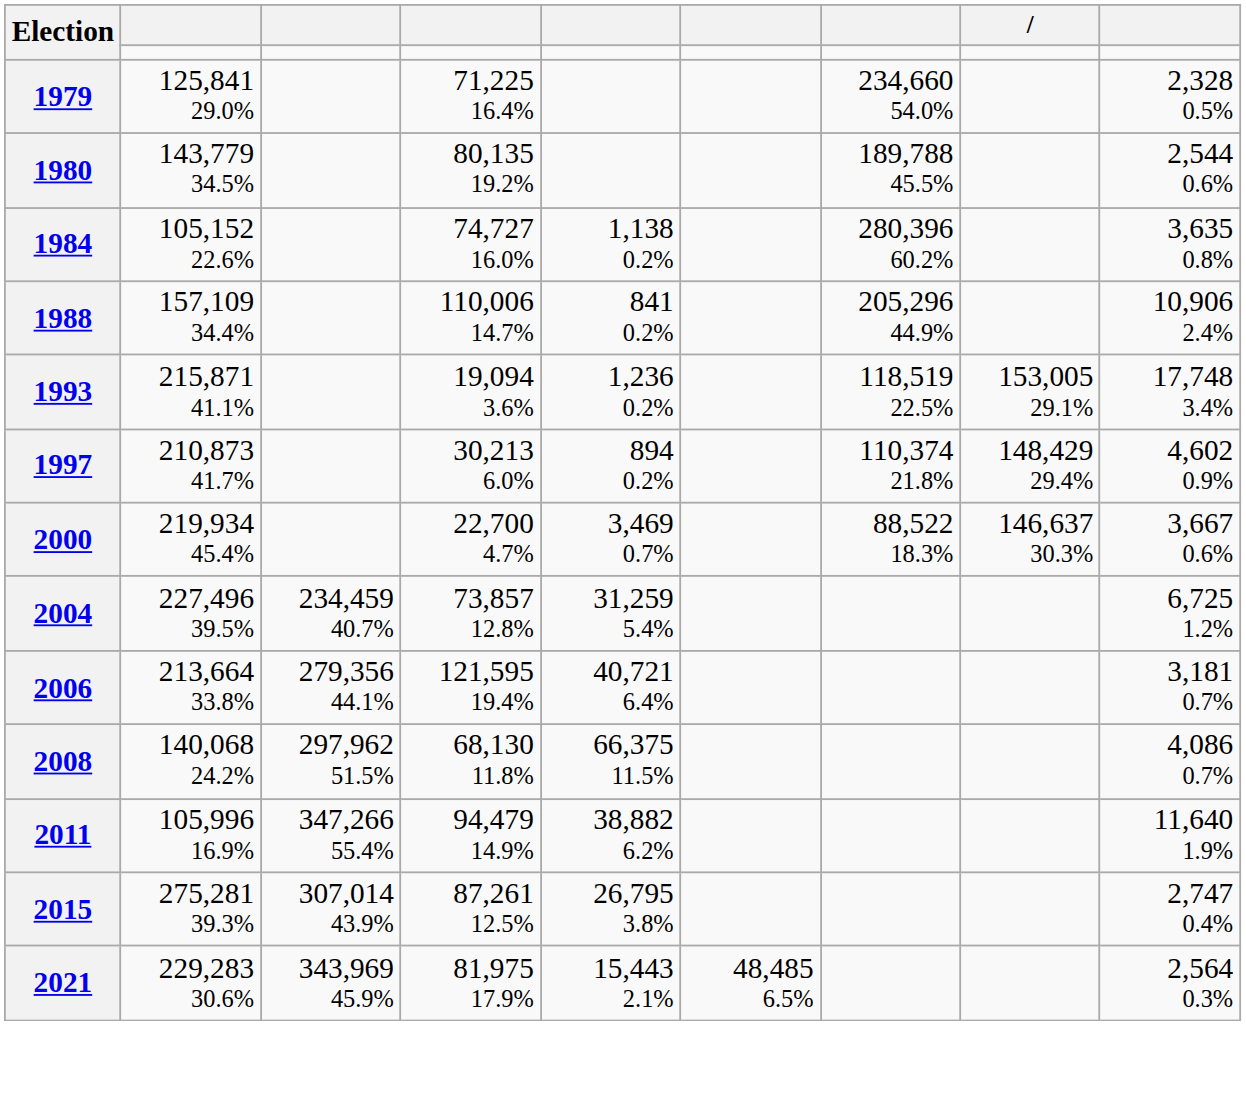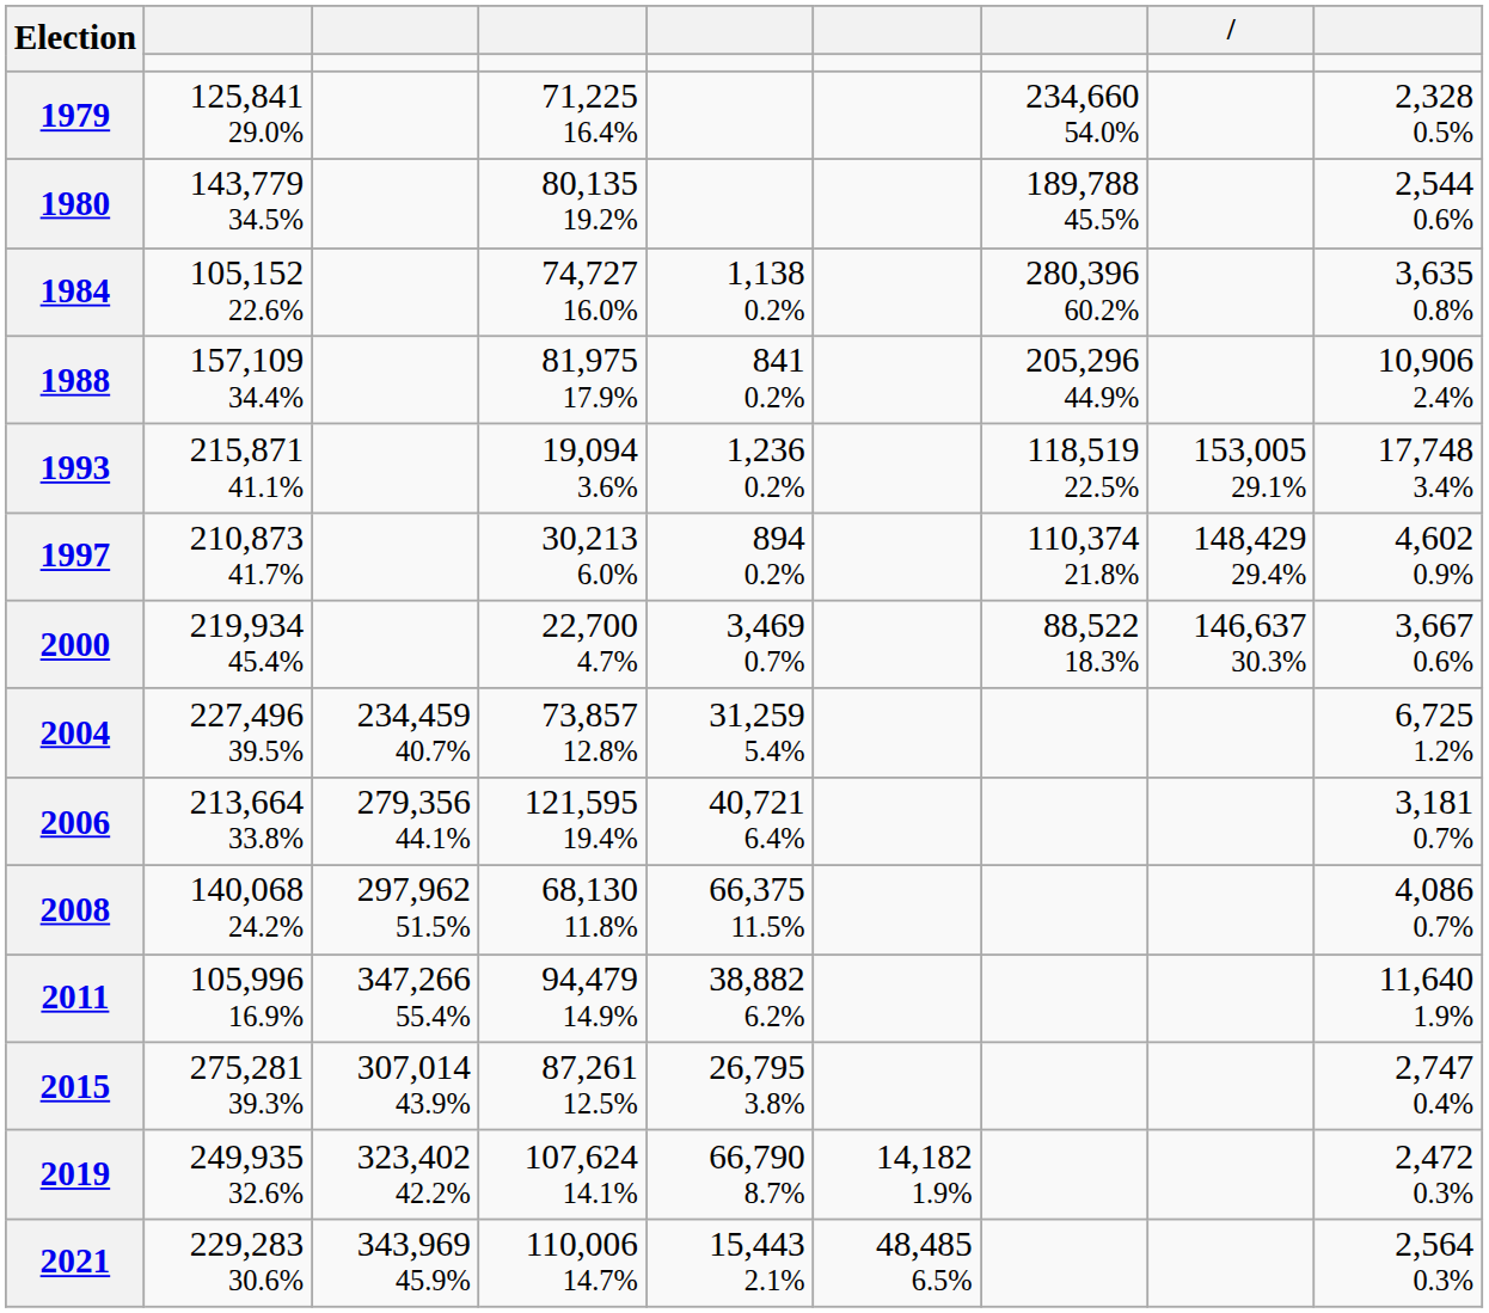 <table class="wikitable" style="text-align:right; line-height:16px">
 <tr>
 <th rowspan="2" width="20">Election</th>
 <th width="70" style="font-size:85%"></th>
 <th width="70" style="font-size:85%"></th>
 <th width="70" style="font-size:85%"></th>
 <th width="70" style="font-size:85%"></th>
 <th width="70" style="font-size:85%"></th>
 <th width="70" style="font-size:85%"></th>
 <th width="70" style="font-size:85%"> /<br></th>
 <th width="70" style="font-size:85%"></th>
 </tr>
 <tr>
 <td></td>
 <td></td>
 <td></td>
 <td></td>
 <td></td>
 <td></td>
 <td></td>
 <td></td>
 </tr>
 <tr>
 <th scope="row"><a href='#'>1979</a></th>
 <td>125,841<br><small>29.0%</small></td>
 <td></td>
 <td>71,225<br><small>16.4%</small></td>
 <td></td>
 <td></td>
 <td>234,660<br><small>54.0%</small></td>
 <td></td>
 <td>2,328<br><small>0.5%</small></td>
 </tr>
 <tr>
 <th scope="row"><a href='#'>1980</a></th>
 <td>143,779<br><small>34.5%</small></td>
 <td></td>
 <td>80,135<br><small>19.2%</small></td>
 <td></td>
 <td></td>
 <td>189,788<br><small>45.5%</small></td>
 <td></td>
 <td>2,544<br><small>0.6%</small></td>
 </tr>
 <tr>
 <th scope="row"><a href='#'>1984</a></th>
 <td>105,152<br><small>22.6%</small></td>
 <td></td>
 <td>74,727<br><small>16.0%</small></td>
 <td>1,138<br><small>0.2%</small></td>
 <td></td>
 <td>280,396<br><small>60.2%</small></td>
 <td></td>
 <td>3,635<br><small>0.8%</small></td>
 </tr>
 <tr>
 <th scope="row"><a href='#'>1988</a></th>
 <td>157,109<br><small>34.4%</small></td>
 <td></td>
-<td>110,006<br><small>14.7%</small></td>
+<td>81,975<br><small>17.9%</small></td>
 <td>841<br><small>0.2%</small></td>
 <td></td>
 <td>205,296<br><small>44.9%</small></td>
 <td></td>
 <td>10,906<br><small>2.4%</small></td>
 </tr>
 <tr>
 <th scope="row"><a href='#'>1993</a></th>
 <td>215,871<br><small>41.1%</small></td>
 <td></td>
 <td>19,094<br><small>3.6%</small></td>
 <td>1,236<br><small>0.2%</small></td>
 <td></td>
 <td>118,519<br><small>22.5%</small></td>
 <td>153,005<br><small>29.1%</small></td>
 <td>17,748<br><small>3.4%</small></td>
 </tr>
 <tr>
 <th scope="row"><a href='#'>1997</a></th>
 <td>210,873<br><small>41.7%</small></td>
 <td></td>
 <td>30,213<br><small>6.0%</small></td>
 <td>894<br><small>0.2%</small></td>
 <td></td>
 <td>110,374<br><small>21.8%</small></td>
 <td>148,429<br><small>29.4%</small></td>
 <td>4,602<br><small>0.9%</small></td>
 </tr>
 <tr>
 <th scope="row"><a href='#'>2000</a></th>
 <td>219,934<br><small>45.4%</small></td>
 <td></td>
 <td>22,700<br><small>4.7%</small></td>
 <td>3,469<br><small>0.7%</small></td>
 <td></td>
 <td>88,522<br><small>18.3%</small></td>
 <td>146,637<br><small>30.3%</small></td>
 <td>3,667<br><small>0.6%</small></td>
 </tr>
 <tr>
 <th scope="row"><a href='#'>2004</a></th>
 <td>227,496<br><small>39.5%</small></td>
 <td>234,459<br><small>40.7%</small></td>
 <td>73,857<br><small>12.8%</small></td>
 <td>31,259<br><small>5.4%</small></td>
 <td></td>
 <td></td>
 <td></td>
 <td>6,725<br><small>1.2%</small></td>
 </tr>
 <tr>
 <th scope="row"><a href='#'>2006</a></th>
 <td>213,664<br><small>33.8%</small></td>
 <td>279,356<br><small>44.1%</small></td>
 <td>121,595<br><small>19.4%</small></td>
 <td>40,721<br><small>6.4%</small></td>
 <td></td>
 <td></td>
 <td></td>
 <td>3,181<br><small>0.7%</small></td>
 </tr>
 <tr>
 <th scope="row"><a href='#'>2008</a></th>
 <td>140,068<br><small>24.2%</small></td>
 <td>297,962<br><small>51.5%</small></td>
 <td>68,130<br><small>11.8%</small></td>
 <td>66,375<br><small>11.5%</small></td>
 <td></td>
 <td></td>
 <td></td>
 <td>4,086<br><small>0.7%</small></td>
 </tr>
 <tr>
 <th scope="row"><a href='#'>2011</a></th>
 <td>105,996<br><small>16.9%</small></td>
 <td>347,266<br><small>55.4%</small></td>
 <td>94,479<br><small>14.9%</small></td>
 <td>38,882<br><small>6.2%</small></td>
 <td></td>
 <td></td>
 <td></td>
 <td>11,640<br><small>1.9%</small></td>
 </tr>
 <tr>
 <th scope="row"><a href='#'>2015</a></th>
 <td>275,281<br><small>39.3%</small></td>
 <td>307,014<br><small>43.9%</small></td>
 <td>87,261<br><small>12.5%</small></td>
 <td>26,795<br><small>3.8%</small></td>
 <td></td>
 <td></td>
 <td></td>
 <td>2,747<br><small>0.4%</small></td>
 </tr>
 <tr>
+<th scope="row"><a href='#'>2019</a></th>
+<td>249,935<br><small>32.6%</small></td>
+<td>323,402<br><small>42.2%</small></td>
+<td>107,624<br><small>14.1%</small></td>
+<td>66,790<br><small>8.7%</small></td>
+<td>14,182<br><small>1.9%</small></td>
+<td></td>
+<td></td>
+<td>2,472<br><small>0.3%</small></td>
+</tr>
+<tr>
 <th scope="row"><a href='#'>2021</a></th>
 <td>229,283<br><small>30.6%</small></td>
 <td>343,969<br><small>45.9%</small></td>
-<td>81,975<br><small>17.9%</small></td>
+<td>110,006<br><small>14.7%</small></td>
 <td>15,443<br><small>2.1%</small></td>
 <td>48,485<br><small>6.5%</small></td>
 <td></td>
 <td></td>
 <td>2,564<br><small>0.3%</small></td>
 </tr>
 </table>
